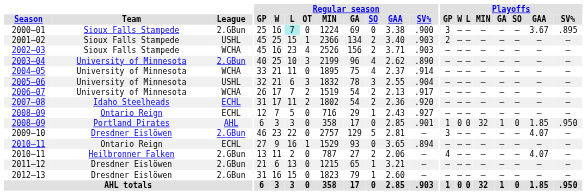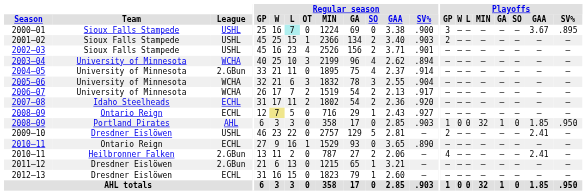 <table border="0" cellpadding="1" cellspacing="0" style="text-align:center; width:75%">
 <tr bgcolor="#e0e0e0">
 <th colspan="3" bgcolor="#ffffff"></th>
 <th rowspan="99" bgcolor="#ffffff"></th>
 <th colspan="9" bgcolor="#e0e0e0"><a href='#'>Regular season</a></th>
 <th rowspan="99" bgcolor="#ffffff"></th>
 <th colspan="8" bgcolor="#e0e0e0"><a href='#'>Playoffs</a></th>
 </tr>
 <tr bgcolor="#e0e0e0">
 <th><a href='#'>Season</a></th>
 <th>Team</th>
 <th>League</th>
 <th>GP</th>
 <th>W</th>
 <th>L</th>
 <th>OT</th>
 <th>MIN</th>
 <th>GA</th>
 <th><a href='#'>SO</a></th>
 <th><a href='#'>GAA</a></th>
 <th><a href='#'>SV%</a></th>
 <th>GP</th>
 <th>W</th>
 <th>L</th>
 <th>MIN</th>
 <th>GA</th>
 <th>SO</th>
 <th>GAA</th>
 <th>SV%</th>
 </tr>
 <tr ALIGN="center">
 <td 2000–01 USHL season>2000–01</td>
 <td><a href='#'>Sioux Falls Stampede</a></td>
-<td>2.GBun</td>
+<td><a href='#'>USHL</a></td>
 <td>25</td>
 <td>16</td>
 <td style="background: paleturquoise;">7</td>
 <td>0</td>
 <td>1224</td>
 <td>69</td>
 <td>0</td>
 <td>3.38</td>
 <td>.900</td>
 <td>3</td>
 <td>—</td>
 <td>—</td>
 <td>—</td>
 <td>—</td>
 <td>—</td>
 <td>3.67</td>
 <td>.895</td>
 </tr>
 <tr ALIGN="center" bgcolor="#f0f0f0">
 <td 2001–02 USHL season>2001–02</td>
 <td>Sioux Falls Stampede</td>
 <td>USHL</td>
 <td>45</td>
 <td>25</td>
 <td>15</td>
 <td>1</td>
 <td>2366</td>
 <td>134</td>
 <td>2</td>
 <td>3.40</td>
 <td>.903</td>
 <td>2</td>
 <td>—</td>
 <td>—</td>
 <td>—</td>
 <td>—</td>
 <td>—</td>
 <td>—</td>
 <td>—</td>
 </tr>
 <tr ALIGN="center">
 <td><a href='#'>2002–03</a></td>
 <td>Sioux Falls Stampede</td>
-<td>WCHA</td>
+<td>USHL</td>
 <td>45</td>
 <td>16</td>
 <td>23</td>
 <td>4</td>
 <td>2526</td>
 <td>156</td>
 <td>2</td>
 <td>3.71</td>
-<td>.903</td>
+<td>.901</td>
 <td>—</td>
 <td>—</td>
 <td>—</td>
 <td>—</td>
 <td>—</td>
 <td>—</td>
 <td>—</td>
 <td>—</td>
 </tr>
 <tr ALIGN="center" bgcolor="#f0f0f0">
 <td><a href='#'>2003–04</a></td>
 <td><a href='#'>University of Minnesota</a></td>
-<td><a href='#'>2.GBun</a></td>
+<td><a href='#'>WCHA</a></td>
 <td>40</td>
 <td>25</td>
 <td>10</td>
 <td>3</td>
 <td>2199</td>
 <td>96</td>
 <td>4</td>
 <td>2.62</td>
-<td>.890</td>
+<td>.894</td>
 <td>—</td>
 <td>—</td>
 <td>—</td>
 <td>—</td>
 <td>—</td>
 <td>—</td>
 <td>—</td>
 <td>—</td>
 </tr>
 <tr ALIGN="center">
 <td><a href='#'>2004–05</a></td>
 <td>University of Minnesota</td>
-<td>WCHA</td>
+<td>2.GBun</td>
 <td>33</td>
 <td>21</td>
 <td>11</td>
 <td>0</td>
 <td>1895</td>
 <td>75</td>
 <td>4</td>
 <td>2.37</td>
 <td>.914</td>
 <td>—</td>
 <td>—</td>
 <td>—</td>
 <td>—</td>
 <td>—</td>
 <td>—</td>
 <td>—</td>
 <td>—</td>
 </tr>
 <tr ALIGN="center" bgcolor="#f0f0f0">
 <td><a href='#'>2005–06</a></td>
 <td>University of Minnesota</td>
-<td>USHL</td>
+<td>WCHA</td>
 <td>32</td>
 <td>21</td>
 <td>6</td>
 <td>3</td>
 <td>1832</td>
 <td>78</td>
 <td>3</td>
 <td>2.55</td>
 <td>.904</td>
 <td>—</td>
 <td>—</td>
 <td>—</td>
 <td>—</td>
 <td>—</td>
 <td>—</td>
 <td>—</td>
 <td>—</td>
 </tr>
 <tr ALIGN="center">
 <td><a href='#'>2006–07</a></td>
 <td>University of Minnesota</td>
 <td>WCHA</td>
 <td>26</td>
 <td>17</td>
 <td>7</td>
 <td>2</td>
 <td>1519</td>
 <td>54</td>
 <td>2</td>
 <td>2.13</td>
 <td>.917</td>
 <td>—</td>
 <td>—</td>
 <td>—</td>
 <td>—</td>
 <td>—</td>
 <td>—</td>
 <td>—</td>
 <td>—</td>
 </tr>
 <tr ALIGN="center" bgcolor="#f0f0f0">
 <td><a href='#'>2007–08</a></td>
 <td><a href='#'>Idaho Steelheads</a></td>
 <td><a href='#'>ECHL</a></td>
 <td>31</td>
 <td>17</td>
 <td>11</td>
 <td>2</td>
 <td>1802</td>
 <td>54</td>
 <td>2</td>
 <td>2.36</td>
 <td>.920</td>
 <td>—</td>
 <td>—</td>
 <td>—</td>
 <td>—</td>
 <td>—</td>
 <td>—</td>
 <td>—</td>
 <td>—</td>
 </tr>
 <tr ALIGN="center">
 <td><a href='#'>2008–09</a></td>
 <td><a href='#'>Ontario Reign</a></td>
 <td>ECHL</td>
 <td>12</td>
-<td>7</td>
+<td style="background: khaki;">7</td>
 <td>5</td>
 <td>0</td>
 <td>716</td>
 <td>29</td>
 <td>1</td>
 <td>2.43</td>
 <td>.927</td>
 <td>—</td>
 <td>—</td>
 <td>—</td>
 <td>—</td>
 <td>—</td>
 <td>—</td>
 <td>—</td>
 <td>—</td>
 </tr>
 <tr ALIGN="center" bgcolor="#f0f0f0">
 <td><a href='#'>2008–09</a></td>
 <td><a href='#'>Portland Pirates</a></td>
 <td><a href='#'>AHL</a></td>
 <td>6</td>
 <td>3</td>
 <td>3</td>
 <td>0</td>
 <td>358</td>
 <td>17</td>
 <td>0</td>
 <td>2.85</td>
-<td>.901</td>
+<td>.903</td>
 <td>1</td>
 <td>0</td>
 <td>0</td>
 <td>32</td>
 <td>1</td>
 <td>0</td>
 <td>1.85</td>
 <td>.950</td>
 </tr>
 <tr ALIGN="center">
 <td>2009–10</td>
 <td><a href='#'>Dresdner Eislöwen</a></td>
-<td><a href='#'>2.GBun</a></td>
+<td>USHL</td>
 <td>46</td>
 <td>23</td>
 <td>22</td>
 <td>0</td>
 <td>2757</td>
 <td>129</td>
 <td>5</td>
 <td>2.81</td>
 <td>—</td>
-<td>3</td>
+<td>2</td>
 <td>—</td>
 <td>—</td>
 <td>—</td>
 <td>—</td>
 <td>—</td>
-<td>4.07</td>
+<td>2.41</td>
 <td>—</td>
 </tr>
 <tr ALIGN="center" bgcolor="#f0f0f0">
 <td><a href='#'>2010–11</a></td>
 <td>Ontario Reign</td>
 <td>ECHL</td>
 <td>27</td>
 <td>9</td>
 <td>16</td>
 <td>1</td>
 <td>1529</td>
 <td>93</td>
 <td>0</td>
 <td>3.65</td>
-<td>.894</td>
+<td>.890</td>
 <td>—</td>
 <td>—</td>
 <td>—</td>
 <td>—</td>
 <td>—</td>
 <td>—</td>
 <td>—</td>
 <td>—</td>
 </tr>
 <tr ALIGN="center">
 <td>2010–11</td>
 <td><a href='#'>Heilbronner Falken</a></td>
 <td>2.GBun</td>
 <td>13</td>
 <td>11</td>
 <td>2</td>
 <td>0</td>
 <td>787</td>
 <td>27</td>
 <td>2</td>
 <td>2.06</td>
 <td>—</td>
 <td>4</td>
 <td>—</td>
 <td>—</td>
 <td>—</td>
 <td>—</td>
 <td>—</td>
-<td>4.07</td>
+<td>2.41</td>
 <td>—</td>
 </tr>
 <tr ALIGN="center" bgcolor="#f0f0f0">
 <td>2011–12</td>
 <td>Dresdner Eislöwen</td>
 <td>2.GBun</td>
 <td>21</td>
 <td>6</td>
 <td>13</td>
 <td>0</td>
 <td>1215</td>
 <td>65</td>
 <td>1</td>
 <td>3.21</td>
 <td>—</td>
 <td>—</td>
 <td>—</td>
 <td>—</td>
 <td>—</td>
 <td>—</td>
 <td>—</td>
 <td>—</td>
 <td>—</td>
 </tr>
 <tr ALIGN="center">
 <td>2012–13</td>
 <td>Dresdner Eislöwen</td>
-<td>2.GBun</td>
+<td>ECHL</td>
 <td>31</td>
 <td>16</td>
 <td>15</td>
 <td>0</td>
 <td>1823</td>
 <td>79</td>
 <td>1</td>
 <td>2.60</td>
 <td>—</td>
 <td>—</td>
 <td>—</td>
 <td>—</td>
 <td>—</td>
 <td>—</td>
 <td>—</td>
 <td>—</td>
 <td>—</td>
 </tr>
 <tr bgcolor="#e0e0e0">
 <th colspan="3">AHL  totals</th>
 <th>6</th>
 <th>3</th>
 <th>3</th>
 <th>0</th>
 <th>358</th>
 <th>17</th>
 <th>0</th>
 <th>2.85</th>
 <th>.903</th>
 <th>1</th>
 <th>0</th>
 <th>0</th>
 <th>32</th>
 <th>1</th>
 <th>0</th>
 <th>1.85</th>
 <th>.950</th>
 </tr>
 </table>
